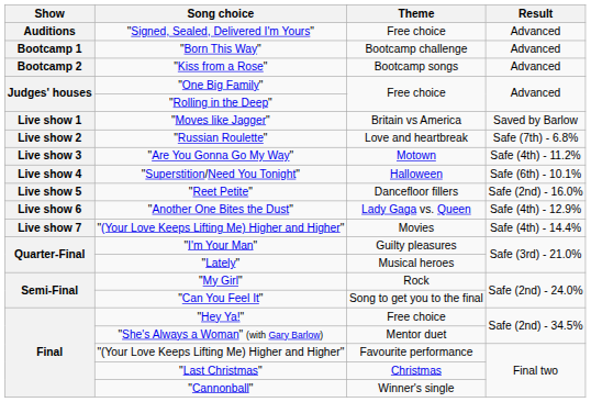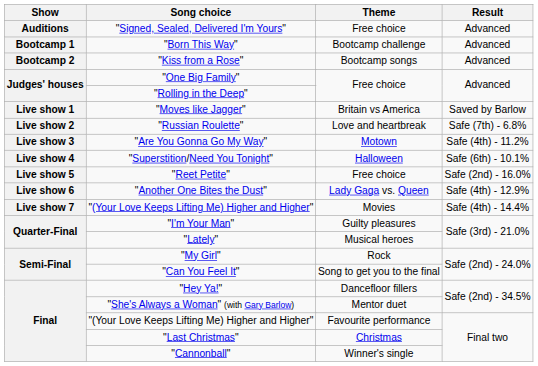 <table class="wikitable" style="text-align:center;">
 <tr>
 <th style="text-align:centre;">Show</th>
 <th style="text-align:centre" colspan="4">Song choice</th>
 <th style="text-align:centre;">Theme</th>
 <th style="text-align:centre;">Result</th>
 </tr>
 <tr>
 <th>Auditions</th>
 <td colspan="4">"<a href='#'>Signed, Sealed, Delivered I'm Yours</a>"</td>
 <td>Free choice</td>
 <td>Advanced</td>
 </tr>
 <tr>
 <th>Bootcamp 1</th>
 <td colspan="4">"<a href='#'>Born This Way</a>"</td>
 <td>Bootcamp challenge</td>
 <td>Advanced</td>
 </tr>
 <tr>
 <th>Bootcamp 2</th>
 <td colspan="4">"<a href='#'>Kiss from a Rose</a>"</td>
 <td>Bootcamp songs</td>
 <td>Advanced</td>
 </tr>
 <tr>
 <th rowspan="2">Judges' houses</th>
 <td colspan="4">"<a href='#'>One Big Family</a>"</td>
 <td rowspan="2">Free choice</td>
 <td rowspan="2">Advanced</td>
 </tr>
 <tr>
 <td colspan="4">"<a href='#'>Rolling in the Deep</a>"</td>
 </tr>
 <tr>
 <th>Live show 1</th>
 <td colspan="4">"<a href='#'>Moves like Jagger</a>"</td>
 <td>Britain vs America</td>
 <td>Saved by Barlow</td>
 </tr>
 <tr>
 <th>Live show 2</th>
 <td colspan="4">"<a href='#'>Russian Roulette</a>"</td>
 <td>Love and heartbreak</td>
 <td>Safe (7th) - 6.8%</td>
 </tr>
 <tr>
 <th>Live show 3</th>
 <td colspan="4">"<a href='#'>Are You Gonna Go My Way</a>"</td>
 <td><a href='#'>Motown</a></td>
 <td>Safe (4th) - 11.2%</td>
 </tr>
 <tr>
 <th>Live show 4</th>
 <td colspan="4">"<a href='#'>Superstition</a>/<a href='#'>Need You Tonight</a>"</td>
 <td><a href='#'>Halloween</a></td>
 <td>Safe (6th) - 10.1%</td>
 </tr>
 <tr>
 <th>Live show 5</th>
 <td colspan="4">"<a href='#'>Reet Petite</a>"</td>
-<td>Dancefloor fillers</td>
+<td>Free choice</td>
 <td>Safe (2nd) - 16.0%</td>
 </tr>
 <tr>
 <th>Live show 6</th>
 <td colspan="4">"<a href='#'>Another One Bites the Dust</a>"</td>
 <td><a href='#'>Lady Gaga</a> vs. <a href='#'>Queen</a></td>
 <td>Safe (4th) - 12.9%</td>
 </tr>
 <tr>
 <th>Live show 7</th>
 <td colspan="4">"<a href='#'>(Your Love Keeps Lifting Me) Higher and Higher</a>"</td>
 <td>Movies</td>
 <td>Safe (4th) - 14.4%</td>
 </tr>
 <tr>
 <th rowspan="2">Quarter-Final</th>
 <td colspan="4">"<a href='#'>I'm Your Man</a>"</td>
 <td>Guilty pleasures</td>
 <td rowspan="2">Safe (3rd) - 21.0%</td>
 </tr>
 <tr>
 <td colspan="4">"<a href='#'>Lately</a>"</td>
 <td>Musical heroes</td>
 </tr>
 <tr>
 <th rowspan="2">Semi-Final</th>
 <td colspan="4">"<a href='#'>My Girl</a>"</td>
 <td>Rock</td>
 <td rowspan="2">Safe (2nd) - 24.0%</td>
 </tr>
 <tr>
 <td colspan="4">"<a href='#'>Can You Feel It</a>"</td>
 <td>Song to get you to the final</td>
 </tr>
 <tr>
 <th rowspan="5">Final</th>
 <td colspan="4">"<a href='#'>Hey Ya!</a>"</td>
-<td>Free choice</td>
+<td>Dancefloor fillers</td>
 <td rowspan="2">Safe (2nd) - 34.5%</td>
 </tr>
 <tr>
 <td colspan="4">"<a href='#'>She's Always a Woman</a>" <small>(with <a href='#'>Gary Barlow</a>)</small></td>
 <td>Mentor duet</td>
 </tr>
 <tr>
 <td colspan="4">"(Your Love Keeps Lifting Me) Higher and Higher"</td>
 <td>Favourite performance</td>
 <td rowspan="3">Final two</td>
 </tr>
 <tr>
 <td colspan="4">"<a href='#'>Last Christmas</a>"</td>
 <td><a href='#'>Christmas</a></td>
 </tr>
 <tr>
 <td colspan="4">"<a href='#'>Cannonball</a>"</td>
 <td>Winner's single</td>
 </tr>
 </table>
